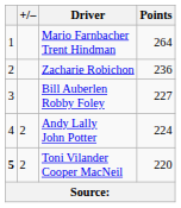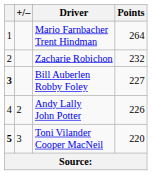 <table class="wikitable" style="font-size: 95%;">
 <tr>
 <th scope="col"></th>
 <th scope="col">+/–</th>
 <th scope="col">Driver</th>
 <th scope="col">Points</th>
 </tr>
 <tr>
 <td align=center>1</td>
 <td align="left"></td>
 <td> <a href='#'>Mario Farnbacher</a><br> <a href='#'>Trent Hindman</a></td>
 <td align=right>264</td>
 </tr>
 <tr>
 <td align=center>2</td>
 <td align="left"></td>
 <td> <a href='#'>Zacharie Robichon</a></td>
-<td align=right>236</td>
+<td align=right>232</td>
 </tr>
 <tr>
-<td align=center>3</td>
+<td align=center><strong>3</strong></td>
 <td align="left"></td>
 <td> <a href='#'>Bill Auberlen</a><br> <a href='#'>Robby Foley</a></td>
 <td align=right>227</td>
 </tr>
 <tr>
 <td align=center>4</td>
 <td align="left"> 2</td>
 <td> <a href='#'>Andy Lally</a><br> <a href='#'>John Potter</a></td>
-<td align=right>224</td>
+<td align=right>226</td>
 </tr>
 <tr>
 <td align=center><strong>5</strong></td>
-<td align="left"> 2</td>
+<td align="left"> 3</td>
 <td> <a href='#'>Toni Vilander</a><br> <a href='#'>Cooper MacNeil</a></td>
 <td align=right>220</td>
 </tr>
 <tr>
 <th colspan=5>Source:</th>
 </tr>
 </table>
